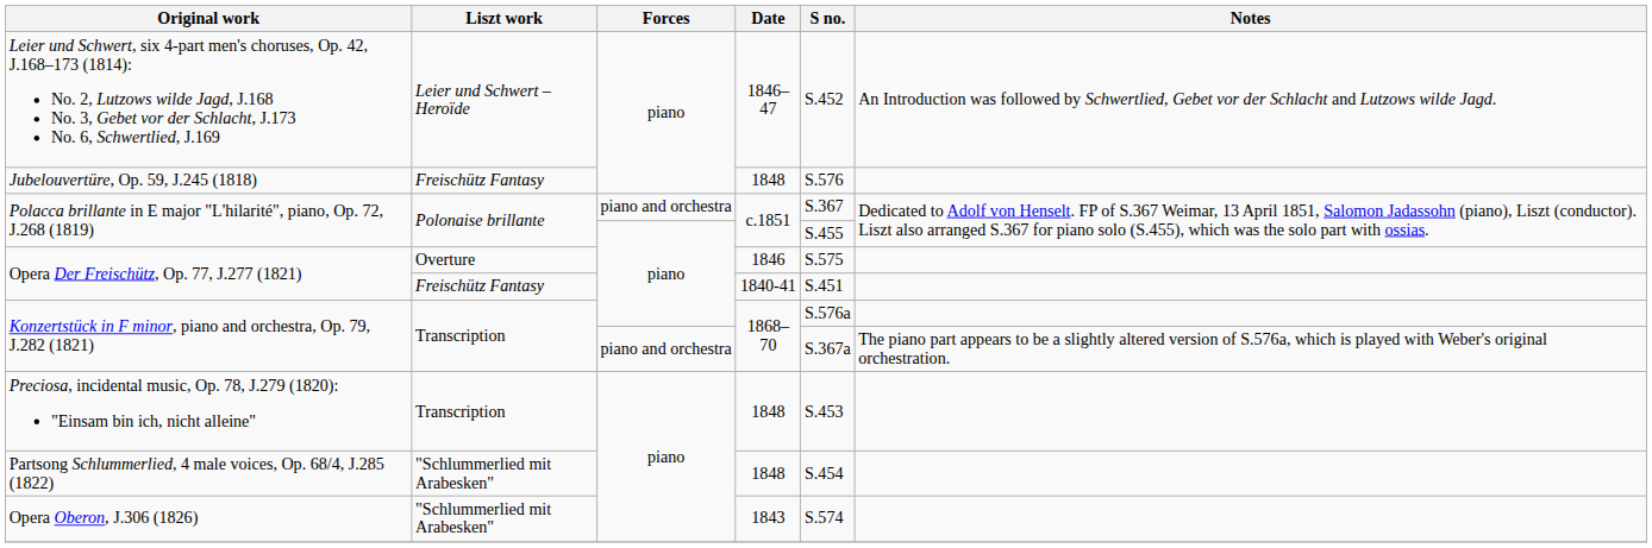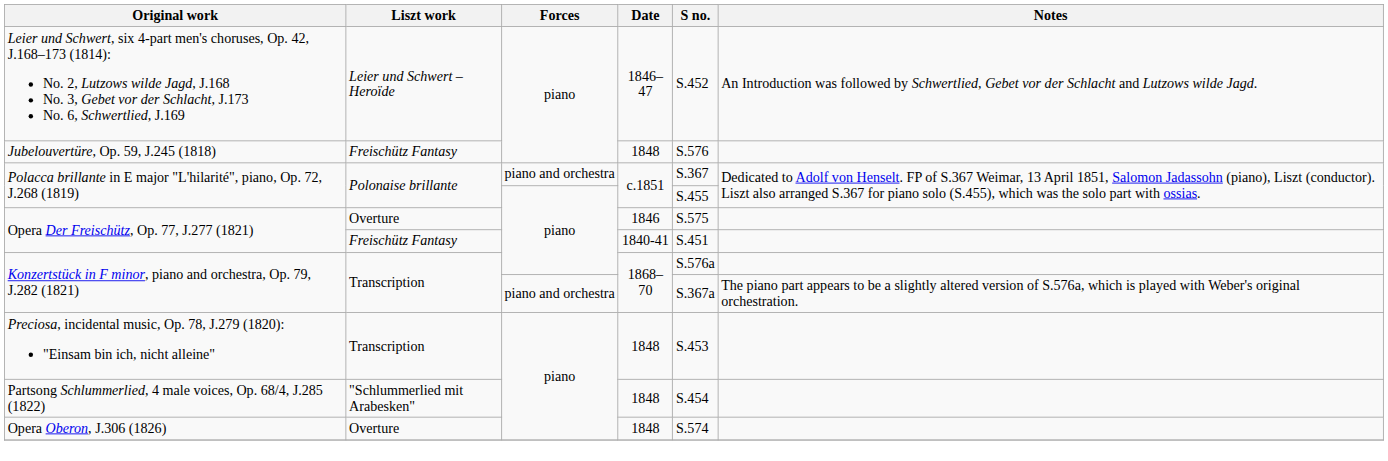 <table class="wikitable">
 <tr>
 <th>Original work</th>
 <th>Liszt work</th>
 <th>Forces</th>
 <th>Date</th>
 <th>S no.</th>
 <th>Notes</th>
 </tr>
 <tr>
 <td><em>Leier und Schwert</em>, six 4-part men's choruses, Op. 42, J.168–173 (1814):<br><ul><li>No. 2, <em>Lutzows wilde Jagd</em>, J.168</li><li>No. 3, <em>Gebet vor der Schlacht</em>, J.173</li><li>No. 6, <em>Schwertlied</em>, J.169</li></ul></td>
 <td><em>Leier und Schwert – Heroïde</em></td>
 <td rowspan=2 style="text-align: center">piano</td>
 <td style="text-align: center">1846–47</td>
 <td>S.452</td>
 <td>An Introduction was followed by <em>Schwertlied</em>, <em>Gebet vor der Schlacht</em> and <em>Lutzows wilde Jagd</em>.</td>
 </tr>
 <tr>
 <td><em>Jubelouvertüre</em>, Op. 59, J.245 (1818)</td>
 <td><em>Freischütz Fantasy</em></td>
 <td style="text-align: center">1848</td>
 <td>S.576</td>
 <td></td>
 </tr>
 <tr>
 <td rowspan=2><em>Polacca brillante</em> in E major "L'hilarité", piano, Op. 72, J.268 (1819)</td>
 <td rowspan=2><em>Polonaise brillante</em></td>
 <td style="text-align: center">piano and orchestra</td>
 <td rowspan=2 style="text-align: center">c.1851</td>
 <td>S.367</td>
 <td rowspan=2>Dedicated to <a href='#'>Adolf von Henselt</a>.  FP of S.367 Weimar, 13 April 1851, <a href='#'>Salomon Jadassohn</a> (piano), Liszt (conductor). Liszt also arranged S.367 for piano solo (S.455), which was the solo part with <a href='#'>ossias</a>.</td>
 </tr>
 <tr>
 <td rowspan=4 style="text-align: center">piano</td>
 <td>S.455</td>
 </tr>
 <tr>
 <td rowspan=2>Opera <em><a href='#'>Der Freischütz</a></em>, Op. 77, J.277 (1821)</td>
 <td>Overture</td>
 <td style="text-align: center">1846</td>
 <td>S.575</td>
 <td></td>
 </tr>
 <tr>
 <td><em>Freischütz Fantasy</em></td>
 <td style="text-align: center">1840‑41</td>
 <td>S.451</td>
 <td></td>
 </tr>
 <tr>
 <td rowspan=2><em><a href='#'>Konzertstück in F minor</a></em>, piano and orchestra, Op. 79, J.282 (1821)</td>
 <td rowspan=2>Transcription</td>
 <td rowspan=2 style="text-align: center">1868–70</td>
 <td>S.576a</td>
 <td></td>
 </tr>
 <tr>
 <td style="text-align: center">piano and orchestra</td>
 <td>S.367a</td>
 <td>The piano part appears to be a slightly altered version of S.576a, which is played with Weber's original orchestration.</td>
 </tr>
 <tr>
 <td><em>Preciosa</em>, incidental music, Op. 78, J.279 (1820):<br><ul><li>"Einsam bin ich, nicht alleine"</li></ul></td>
 <td>Transcription</td>
 <td rowspan=3 style="text-align: center">piano</td>
 <td style="text-align: center">1848</td>
 <td>S.453</td>
 <td></td>
 </tr>
 <tr>
 <td>Partsong <em>Schlummerlied</em>, 4 male voices, Op. 68/4, J.285 (1822)</td>
 <td>"Schlummerlied mit Arabesken"</td>
 <td style="text-align: center">1848</td>
 <td>S.454</td>
 <td></td>
 </tr>
 <tr>
 <td>Opera <em><a href='#'>Oberon</a></em>, J.306 (1826)</td>
-<td>"Schlummerlied mit Arabesken"</td>
-<td style="text-align: center">1843</td>
+<td>Overture</td>
+<td style="text-align: center">1848</td>
 <td>S.574</td>
 <td></td>
 </tr>
 <tr>
 </tr>
 </table>
